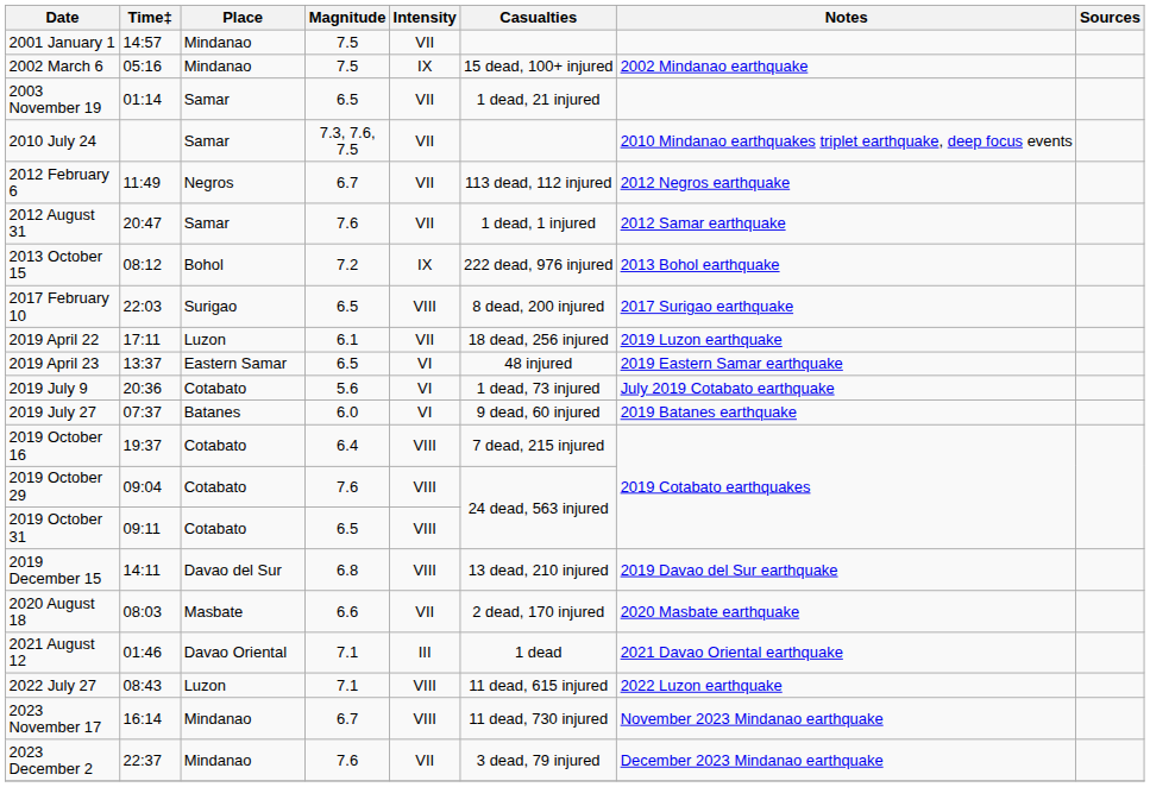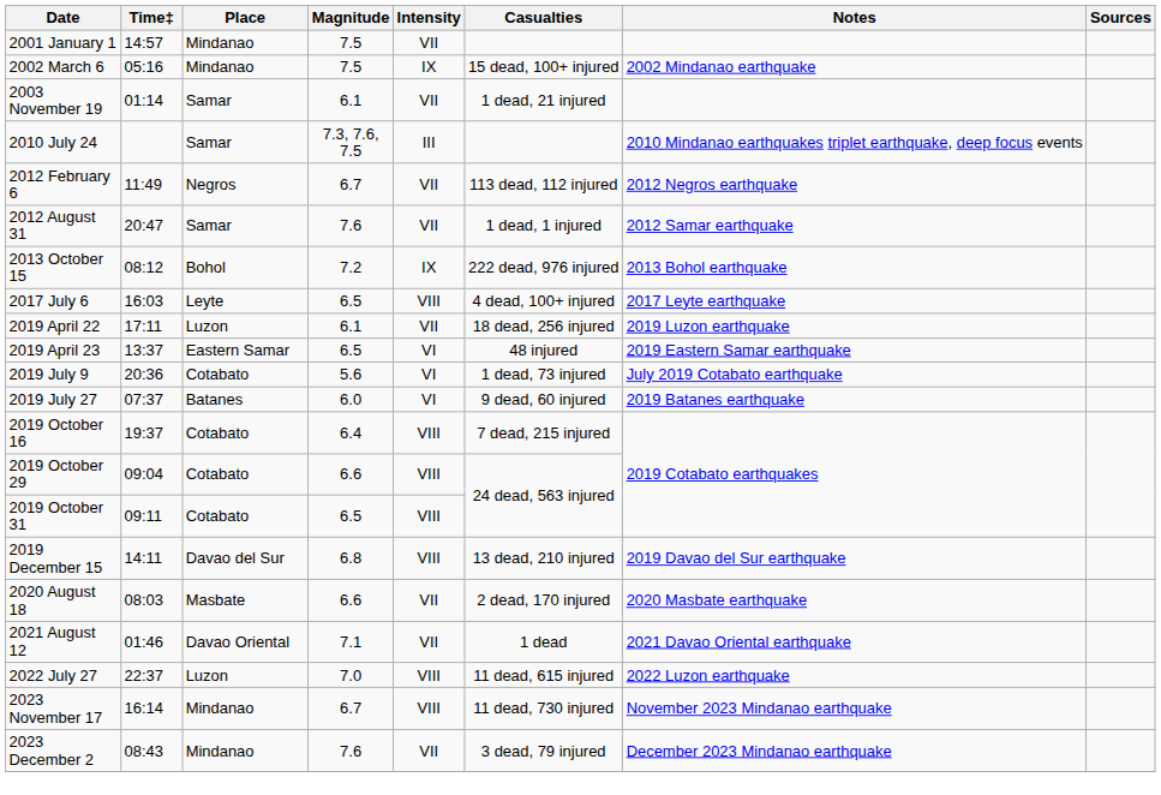 <table class="wikitable sortable" style="font-size:90%;">
 <tr bgcolor="#ececec">
 <th class="unsortable" width="100px">Date</th>
 <th class="unsortable" width="50px">Time‡</th>
 <th class="unsortable" width="110px">Place</th>
 <th width="20px">Magnitude</th>
 <th width="20px">Intensity</th>
 <th class="unsortable">Casualties</th>
 <th class="unsortable">Notes</th>
 <th class="unsortable">Sources</th>
 </tr>
 <tr>
 <td>2001 January 1</td>
 <td>14:57</td>
 <td>Mindanao</td>
 <td align="center">7.5</td>
 <td align="center" data-sort-value="7">VII</td>
 <td align="center"></td>
 <td></td>
 <td></td>
 </tr>
 <tr>
 <td>2002 March 6</td>
 <td>05:16</td>
 <td>Mindanao</td>
 <td align="center">7.5</td>
 <td align="center" data-sort-value="9">IX</td>
 <td align="center">15 dead, 100+ injured</td>
 <td><a href='#'>2002 Mindanao earthquake</a></td>
 <td></td>
 </tr>
 <tr>
 <td>2003 November 19</td>
 <td>01:14</td>
 <td>Samar</td>
-<td align="center">6.5</td>
+<td align="center">6.1</td>
 <td align="center" data-sort-value="7">VII</td>
 <td align="center">1 dead, 21 injured</td>
 <td></td>
 <td></td>
 </tr>
 <tr>
 <td>2010 July 24</td>
 <td></td>
 <td>Samar</td>
 <td align="center">7.3, 7.6, 7.5</td>
-<td align="center" data-sort-value="7">VII</td>
+<td align="center" data-sort-value="3">III</td>
 <td align="center"></td>
 <td><a href='#'>2010 Mindanao earthquakes</a> <a href='#'>triplet earthquake</a>, <a href='#'>deep focus</a> events</td>
 <td></td>
 </tr>
 <tr>
 <td>2012 February 6</td>
 <td>11:49</td>
 <td>Negros</td>
 <td align="center">6.7</td>
 <td align="center" data-sort-value="7">VII</td>
 <td align="center">113 dead, 112 injured</td>
 <td><a href='#'>2012 Negros earthquake</a></td>
 <td></td>
 </tr>
 <tr>
 <td>2012 August 31</td>
 <td>20:47</td>
 <td>Samar</td>
 <td align="center">7.6</td>
 <td align="center" data-sort-value="7">VII</td>
 <td align="center">1 dead, 1 injured</td>
 <td><a href='#'>2012 Samar earthquake</a></td>
 <td></td>
 </tr>
 <tr>
 <td>2013 October 15</td>
 <td>08:12</td>
 <td>Bohol</td>
 <td align="center">7.2</td>
 <td align="center" data-sort-value="9">IX</td>
 <td align="center">222 dead, 976 injured</td>
 <td><a href='#'>2013 Bohol earthquake</a></td>
 <td></td>
 </tr>
 <tr>
-<td>2017 February 10</td>
-<td>22:03</td>
-<td>Surigao</td>
+<td>2017 July 6</td>
+<td>16:03</td>
+<td>Leyte</td>
 <td align="center">6.5</td>
 <td align="center" data-sort-value="8">VIII</td>
-<td align="center">8 dead, 200 injured</td>
-<td><a href='#'>2017 Surigao earthquake</a></td>
+<td align="center">4 dead, 100+ injured</td>
+<td><a href='#'>2017 Leyte earthquake</a></td>
 <td></td>
 </tr>
 <tr>
 <td>2019 April 22</td>
 <td>17:11</td>
 <td>Luzon</td>
 <td align="center">6.1</td>
 <td align="center" data-sort-value="7">VII</td>
 <td align="center">18 dead, 256 injured</td>
 <td><a href='#'>2019 Luzon earthquake</a></td>
 <td></td>
 </tr>
 <tr>
 <td>2019 April 23</td>
 <td>13:37</td>
 <td>Eastern Samar</td>
 <td align="center">6.5</td>
 <td align="center" data-sort-value="6">VI</td>
 <td align="center">48 injured</td>
 <td><a href='#'>2019 Eastern Samar earthquake</a></td>
 <td></td>
 </tr>
 <tr>
 <td>2019 July 9</td>
 <td>20:36</td>
 <td>Cotabato</td>
 <td align="center">5.6</td>
 <td align="center" data-sort-value="6">VI</td>
 <td align="center">1 dead, 73 injured</td>
 <td><a href='#'>July 2019 Cotabato earthquake</a></td>
 <td></td>
 </tr>
 <tr>
 <td>2019 July 27</td>
 <td>07:37</td>
 <td>Batanes</td>
 <td align="center">6.0</td>
 <td align="center" data-sort-value="6">VI</td>
 <td align="center">9 dead, 60 injured</td>
 <td><a href='#'>2019 Batanes earthquake</a></td>
 <td></td>
 </tr>
 <tr>
 <td>2019 October 16</td>
 <td>19:37</td>
 <td>Cotabato</td>
 <td align="center">6.4</td>
 <td align="center" data-sort-value="8">VIII</td>
 <td align="center">7 dead, 215 injured</td>
 <td rowspan="3"><a href='#'>2019 Cotabato earthquakes</a></td>
 <td rowspan="3"></td>
 </tr>
 <tr>
 <td>2019 October 29</td>
 <td>09:04</td>
 <td>Cotabato</td>
-<td align="center">7.6</td>
+<td align="center">6.6</td>
 <td align="center" data-sort-value="8">VIII</td>
 <td rowspan="2" style="text-align: center;">24 dead, 563 injured</td>
 </tr>
 <tr>
 <td>2019 October 31</td>
 <td>09:11</td>
 <td>Cotabato</td>
 <td align="center">6.5</td>
 <td align="center" data-sort-value="8">VIII</td>
 </tr>
 <tr>
 <td>2019 December 15</td>
 <td>14:11</td>
 <td>Davao del Sur</td>
 <td align="center">6.8</td>
 <td align="center" data-sort-value="8">VIII</td>
 <td align="center">13 dead, 210 injured</td>
 <td><a href='#'>2019 Davao del Sur earthquake</a></td>
 <td></td>
 </tr>
 <tr>
 <td>2020 August 18</td>
 <td>08:03</td>
 <td>Masbate</td>
 <td align="center">6.6</td>
 <td align="center" data-sort-value="7">VII</td>
 <td align="center">2 dead, 170 injured</td>
 <td><a href='#'>2020 Masbate earthquake</a></td>
 <td></td>
 </tr>
 <tr>
 <td>2021 August 12</td>
 <td>01:46</td>
 <td>Davao Oriental</td>
 <td align="center">7.1</td>
-<td align="center" data-sort-value="3">III</td>
+<td align="center" data-sort-value="7">VII</td>
 <td align="center">1 dead</td>
 <td><a href='#'>2021 Davao Oriental earthquake</a></td>
 <td></td>
 </tr>
 <tr>
 <td>2022 July 27</td>
-<td>08:43</td>
+<td>22:37</td>
 <td>Luzon</td>
-<td align="center">7.1</td>
+<td align="center">7.0</td>
 <td align="center" data-sort-value="8">VIII</td>
 <td align="center">11 dead, 615 injured</td>
 <td><a href='#'>2022 Luzon earthquake</a></td>
 <td></td>
 </tr>
 <tr>
 <td>2023 November 17</td>
 <td>16:14</td>
 <td>Mindanao</td>
 <td align="center">6.7</td>
 <td align="center" data-sort-value="8">VIII</td>
 <td align="center">11 dead, 730 injured</td>
 <td><a href='#'>November 2023 Mindanao earthquake</a></td>
 <td></td>
 </tr>
 <tr>
 <td>2023 December 2</td>
-<td>22:37</td>
+<td>08:43</td>
 <td>Mindanao</td>
 <td align="center">7.6</td>
 <td align="center" data-sort-value="7">VII</td>
 <td align="center">3 dead, 79 injured</td>
 <td><a href='#'>December 2023 Mindanao earthquake</a></td>
 <td></td>
 </tr>
 <tr>
 </tr>
 </table>
